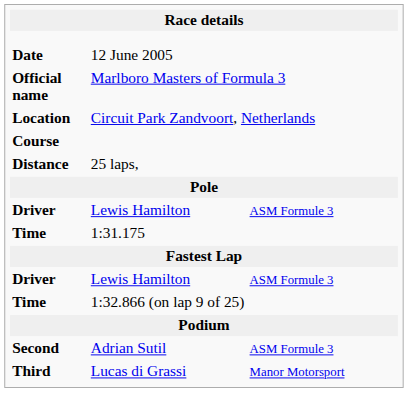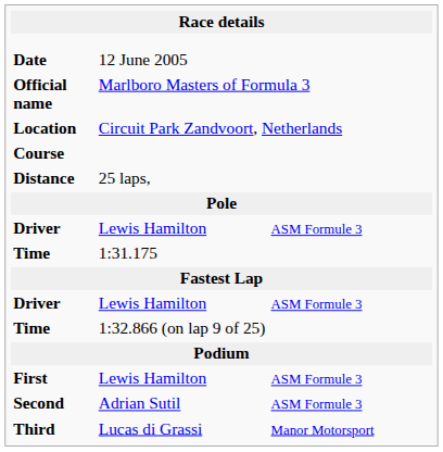 <table class="infobox" align="right" cellpadding="2" style="float:right; width: 26em; ">
 <tr>
 <th colspan="3" style="background:#efefef;">Race details</th>
 </tr>
 <tr>
 <td colspan="3" style="text-align:center;"></td>
 </tr>
 <tr>
 <td colspan="3" style="text-align:center;"></td>
 </tr>
 <tr>
 <td style="width: 20%;"><strong>Date</strong></td>
 <td>12 June 2005</td>
 </tr>
 <tr>
 <td><strong>Official name</strong></td>
 <td colspan=2><a href='#'>Marlboro Masters of Formula 3</a></td>
 </tr>
 <tr>
 <td><strong>Location</strong></td>
 <td colspan=2><a href='#'>Circuit Park Zandvoort</a>, <a href='#'>Netherlands</a></td>
 </tr>
 <tr>
 <td><strong>Course</strong></td>
 <td colspan=2></td>
 </tr>
 <tr>
 <td><strong>Distance</strong></td>
 <td colspan=2>25 laps, </td>
 </tr>
 <tr>
 <th colspan="3" style="background:#efefef;">Pole</th>
 </tr>
 <tr>
 <td><strong>Driver</strong></td>
 <td> <a href='#'>Lewis Hamilton</a></td>
 <td><small><a href='#'>ASM Formule 3</a></small></td>
 </tr>
 <tr>
 <td><strong>Time</strong></td>
 <td colspan=2>1:31.175</td>
 </tr>
 <tr>
 <th colspan="3" style="background:#efefef;">Fastest Lap</th>
 </tr>
 <tr>
 <td><strong>Driver</strong></td>
 <td> <a href='#'>Lewis Hamilton</a></td>
 <td><small><a href='#'>ASM Formule 3</a></small></td>
 </tr>
 <tr>
 <td><strong>Time</strong></td>
 <td colspan=2>1:32.866 (on lap 9 of 25)</td>
 </tr>
 <tr>
 <th colspan="3" style="background:#efefef;">Podium</th>
 </tr>
 <tr>
+<td><strong>First</strong></td>
+<td> <a href='#'>Lewis Hamilton</a></td>
+<td><small><a href='#'>ASM Formule 3</a></small></td>
+</tr>
+<tr>
 <td><strong>Second</strong></td>
 <td> <a href='#'>Adrian Sutil</a></td>
 <td><small><a href='#'>ASM Formule 3</a></small></td>
 </tr>
 <tr>
 <td><strong>Third</strong></td>
 <td> <a href='#'>Lucas di Grassi</a></td>
 <td><small><a href='#'>Manor Motorsport</a></small></td>
 </tr>
 </table>
